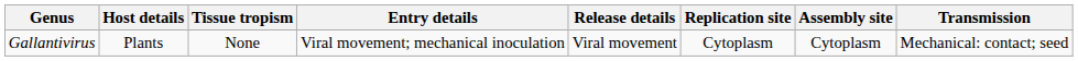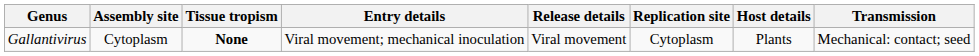 <table class="wikitable sortable" style="text-align:center">
 <tr>
 <th>Genus</th>
-<th>Host details</th>
+<th>Assembly site</th>
 <th>Tissue tropism</th>
 <th>Entry details</th>
 <th>Release details</th>
 <th>Replication site</th>
-<th>Assembly site</th>
+<th>Host details</th>
 <th>Transmission</th>
 </tr>
 <tr>
 <td><em>Gallantivirus</em></td>
-<td>Plants</td>
-<td>None</td>
+<td>Cytoplasm</td>
+<td><strong>None</strong></td>
 <td>Viral movement; mechanical inoculation</td>
 <td>Viral movement</td>
 <td>Cytoplasm</td>
-<td>Cytoplasm</td>
+<td>Plants</td>
 <td>Mechanical: contact; seed</td>
 </tr>
 </table>
